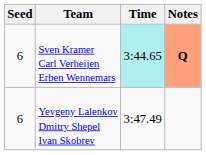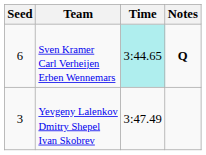 <table class="wikitable" style="text-align:center">
 <tr>
 <th>Seed</th>
 <th>Team</th>
 <th>Time</th>
 <th>Notes</th>
 </tr>
 <tr>
 <td>6</td>
 <td align="left"><small><br> <a href='#'>Sven Kramer</a><br><a href='#'>Carl Verheijen</a><br><a href='#'>Erben Wennemars</a></small></td>
 <td style="background: paleturquoise;">3:44.65</td>
-<td style="background: lightsalmon;"><strong>Q</strong> </td>
+<td><strong>Q</strong> </td>
 </tr>
 <tr>
-<td>6</td>
+<td>3</td>
 <td align="left"><small> <br> <a href='#'>Yevgeny Lalenkov</a><br><a href='#'>Dmitry Shepel</a><br><a href='#'>Ivan Skobrev</a></small></td>
 <td>3:47.49</td>
 <td></td>
 </tr>
 </table>
